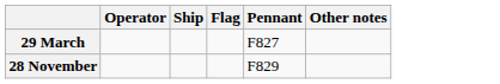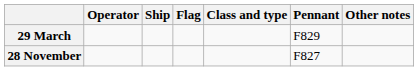 <table Class="wikitable">
 <tr>
 <th></th>
 <th>Operator</th>
 <th>Ship</th>
 <th>Flag</th>
+<th>Class and type</th>
 <th>Pennant</th>
 <th>Other notes</th>
 </tr>
 <tr ---->
 <th>29 March</th>
 <td></td>
 <td><strong></strong></td>
 <td></td>
-<td>F827</td>
+<td></td>
+<td>F829</td>
 <td></td>
 </tr>
 <tr ---->
 <th>28 November</th>
 <td></td>
 <td><strong></strong></td>
 <td></td>
-<td>F829</td>
+<td></td>
+<td>F827</td>
 <td></td>
 </tr>
 </table>
